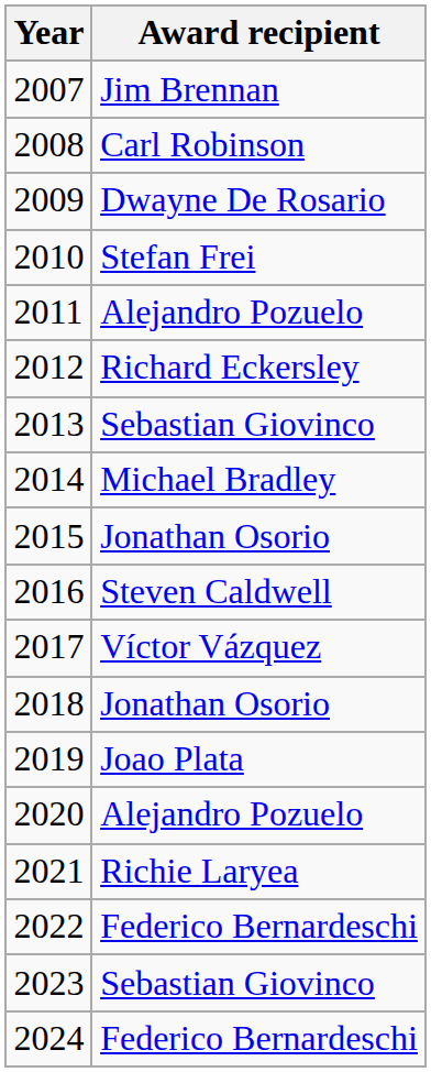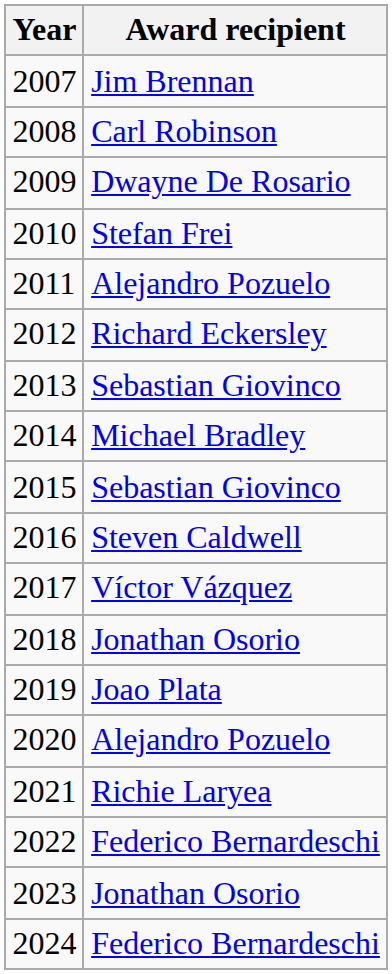 <table class="wikitable">
 <tr>
 <th>Year</th>
 <th>Award recipient</th>
 </tr>
 <tr>
 <td>2007</td>
 <td> <a href='#'>Jim Brennan</a></td>
 </tr>
 <tr>
 <td>2008</td>
 <td> <a href='#'>Carl Robinson</a></td>
 </tr>
 <tr>
 <td>2009</td>
 <td> <a href='#'>Dwayne De Rosario</a></td>
 </tr>
 <tr>
 <td>2010</td>
 <td> <a href='#'>Stefan Frei</a></td>
 </tr>
 <tr>
 <td>2011</td>
 <td> <a href='#'>Alejandro Pozuelo</a></td>
 </tr>
 <tr>
 <td>2012</td>
 <td> <a href='#'>Richard Eckersley</a></td>
 </tr>
 <tr>
 <td>2013</td>
 <td> <a href='#'>Sebastian Giovinco</a></td>
 </tr>
 <tr>
 <td>2014</td>
 <td> <a href='#'>Michael Bradley</a></td>
 </tr>
 <tr>
 <td>2015</td>
-<td> <a href='#'>Jonathan Osorio</a></td>
+<td> <a href='#'>Sebastian Giovinco</a></td>
 </tr>
 <tr>
 <td>2016</td>
 <td> <a href='#'>Steven Caldwell</a></td>
 </tr>
 <tr>
 <td>2017</td>
 <td> <a href='#'>Víctor Vázquez</a></td>
 </tr>
 <tr>
 <td>2018</td>
 <td> <a href='#'>Jonathan Osorio</a></td>
 </tr>
 <tr>
 <td>2019</td>
 <td> <a href='#'>Joao Plata</a></td>
 </tr>
 <tr>
 <td>2020</td>
 <td> <a href='#'>Alejandro Pozuelo</a></td>
 </tr>
 <tr>
 <td>2021</td>
 <td> <a href='#'>Richie Laryea</a></td>
 </tr>
 <tr>
 <td>2022</td>
 <td> <a href='#'>Federico Bernardeschi</a></td>
 </tr>
 <tr>
 <td>2023</td>
-<td> <a href='#'>Sebastian Giovinco</a></td>
+<td> <a href='#'>Jonathan Osorio</a></td>
 </tr>
 <tr>
 <td>2024</td>
 <td> <a href='#'>Federico Bernardeschi</a></td>
 </tr>
 <tr>
 </tr>
 </table>
